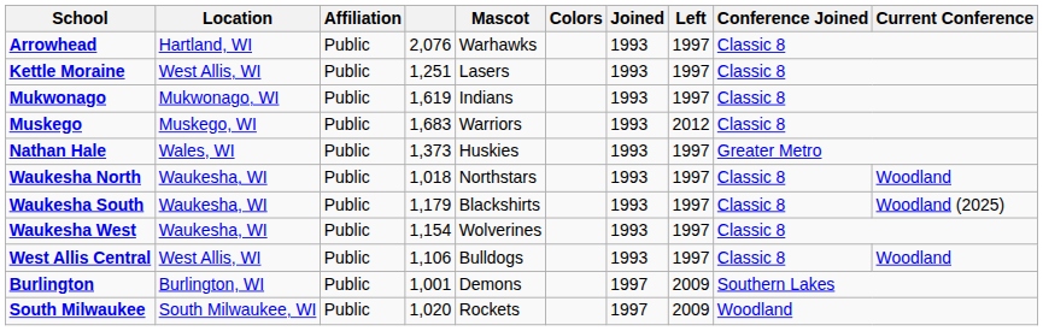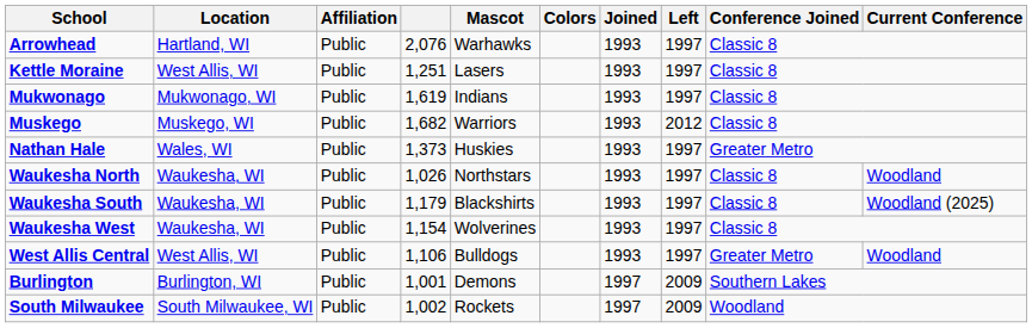 <table class="wikitable sortable">
 <tr>
 <th>School</th>
 <th>Location</th>
 <th>Affiliation</th>
 <th></th>
 <th>Mascot</th>
 <th>Colors</th>
 <th>Joined</th>
 <th>Left</th>
 <th>Conference Joined</th>
 <th>Current Conference</th>
 </tr>
 <tr>
 <td><a href='#'><strong>Arrowhead</strong></a></td>
 <td><a href='#'>Hartland, WI</a></td>
 <td>Public</td>
 <td>2,076</td>
 <td>Warhawks</td>
 <td> </td>
 <td>1993</td>
 <td>1997</td>
 <td colspan="2"><a href='#'>Classic 8</a></td>
 </tr>
 <tr>
 <td><a href='#'><strong>Kettle Moraine</strong></a></td>
 <td><a href='#'>West Allis, WI</a></td>
 <td>Public</td>
 <td>1,251</td>
 <td>Lasers</td>
 <td> </td>
 <td>1993</td>
 <td>1997</td>
 <td colspan="2"><a href='#'>Classic 8</a></td>
 </tr>
 <tr>
 <td><a href='#'><strong>Mukwonago</strong></a></td>
 <td><a href='#'>Mukwonago, WI</a></td>
 <td>Public</td>
 <td>1,619</td>
 <td>Indians</td>
 <td> </td>
 <td>1993</td>
 <td>1997</td>
 <td colspan="2"><a href='#'>Classic 8</a></td>
 </tr>
 <tr>
 <td><a href='#'><strong>Muskego</strong></a></td>
 <td><a href='#'>Muskego, WI</a></td>
 <td>Public</td>
-<td>1,683</td>
+<td>1,682</td>
 <td>Warriors</td>
 <td> </td>
 <td>1993</td>
 <td>2012</td>
 <td colspan="2"><a href='#'>Classic 8</a></td>
 </tr>
 <tr>
 <td><a href='#'><strong>Nathan Hale</strong></a></td>
 <td><a href='#'>Wales, WI</a></td>
 <td>Public</td>
 <td>1,373</td>
 <td>Huskies</td>
 <td> </td>
 <td>1993</td>
 <td>1997</td>
 <td colspan="2"><a href='#'>Greater Metro</a></td>
 </tr>
 <tr>
 <td><a href='#'><strong>Waukesha North</strong></a></td>
 <td><a href='#'>Waukesha, WI</a></td>
 <td>Public</td>
-<td>1,018</td>
+<td>1,026</td>
 <td>Northstars</td>
 <td> </td>
 <td>1993</td>
 <td>1997</td>
 <td><a href='#'>Classic 8</a></td>
 <td><a href='#'>Woodland</a></td>
 </tr>
 <tr>
 <td><a href='#'><strong>Waukesha South</strong></a></td>
 <td><a href='#'>Waukesha, WI</a></td>
 <td>Public</td>
 <td>1,179</td>
 <td>Blackshirts</td>
 <td> </td>
 <td>1993</td>
 <td>1997</td>
 <td><a href='#'>Classic 8</a></td>
 <td><a href='#'>Woodland</a> (2025)</td>
 </tr>
 <tr>
 <td><a href='#'><strong>Waukesha West</strong></a></td>
 <td><a href='#'>Waukesha, WI</a></td>
 <td>Public</td>
 <td>1,154</td>
 <td>Wolverines</td>
 <td> </td>
 <td>1993</td>
 <td>1997</td>
 <td colspan="2"><a href='#'>Classic 8</a></td>
 </tr>
 <tr>
 <td><a href='#'><strong>West Allis Central</strong></a></td>
 <td><a href='#'>West Allis, WI</a></td>
 <td>Public</td>
 <td>1,106</td>
 <td>Bulldogs</td>
 <td> </td>
 <td>1993</td>
 <td>1997</td>
-<td><a href='#'>Classic 8</a></td>
+<td><a href='#'>Greater Metro</a></td>
 <td><a href='#'>Woodland</a></td>
 </tr>
 <tr>
 <td><a href='#'><strong>Burlington</strong></a></td>
 <td><a href='#'>Burlington, WI</a></td>
 <td>Public</td>
 <td>1,001</td>
 <td>Demons</td>
 <td> </td>
 <td>1997</td>
 <td>2009</td>
 <td colspan="2"><a href='#'>Southern Lakes</a></td>
 </tr>
 <tr>
 <td><a href='#'><strong>South Milwaukee</strong></a></td>
 <td><a href='#'>South Milwaukee, WI</a></td>
 <td>Public</td>
-<td>1,020</td>
+<td>1,002</td>
 <td>Rockets</td>
 <td> </td>
 <td>1997</td>
 <td>2009</td>
 <td colspan="2"><a href='#'>Woodland</a></td>
 </tr>
 </table>
